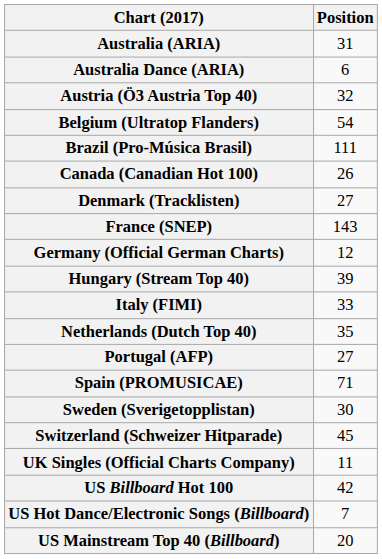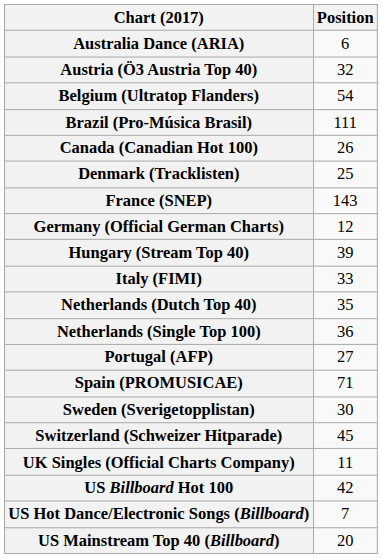 <table class="wikitable sortable plainrowheaders" style="text-align:center">
 <tr>
 <th scope="col">Chart (2017)</th>
 <th scope="col">Position</th>
-</tr>
-<tr>
-<th scope="row">Australia (ARIA)</th>
-<td>31</td>
 </tr>
 <tr>
 <th scope="row">Australia Dance (ARIA)</th>
 <td>6</td>
 </tr>
 <tr>
 <th scope="row">Austria (Ö3 Austria Top 40)</th>
 <td>32</td>
 </tr>
 <tr>
 <th scope="row">Belgium (Ultratop Flanders)</th>
 <td>54</td>
 </tr>
 <tr>
 <th scope="row">Brazil (Pro-Música Brasil)</th>
 <td>111</td>
 </tr>
 <tr>
 <th scope="row">Canada (Canadian Hot 100)</th>
 <td>26</td>
 </tr>
 <tr>
 <th scope="row">Denmark (Tracklisten)</th>
-<td>27</td>
+<td>25</td>
 </tr>
 <tr>
 <th scope="row">France (SNEP)</th>
 <td>143</td>
 </tr>
 <tr>
 <th scope="row">Germany (Official German Charts)</th>
 <td>12</td>
 </tr>
 <tr>
 <th scope="row">Hungary (Stream Top 40)</th>
 <td>39</td>
 </tr>
 <tr>
 <th scope="row">Italy (FIMI)</th>
 <td>33</td>
 </tr>
 <tr>
 <th scope="row">Netherlands (Dutch Top 40)</th>
 <td>35</td>
+</tr>
+<tr>
+<th scope="row">Netherlands (Single Top 100)</th>
+<td>36</td>
 </tr>
 <tr>
 <th scope="row">Portugal (AFP)</th>
 <td>27</td>
 </tr>
 <tr>
 <th scope="row">Spain (PROMUSICAE)</th>
 <td>71</td>
 </tr>
 <tr>
 <th scope="row">Sweden (Sverigetopplistan)</th>
 <td>30</td>
 </tr>
 <tr>
 <th scope="row">Switzerland (Schweizer Hitparade)</th>
 <td>45</td>
 </tr>
 <tr>
 <th scope="row">UK Singles (Official Charts Company)</th>
 <td>11</td>
 </tr>
 <tr>
 <th scope="row">US <em>Billboard</em> Hot 100</th>
 <td>42</td>
 </tr>
 <tr>
 <th scope="row">US Hot Dance/Electronic Songs (<em>Billboard</em>)</th>
 <td>7</td>
 </tr>
 <tr>
 <th scope="row">US Mainstream Top 40 (<em>Billboard</em>)</th>
 <td>20</td>
 </tr>
 </table>
